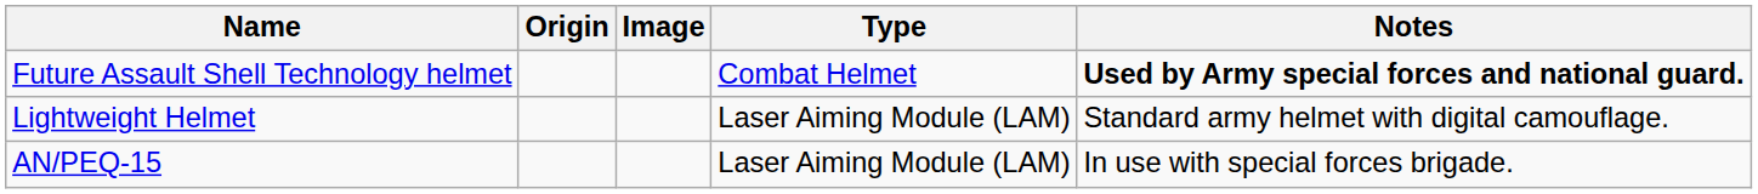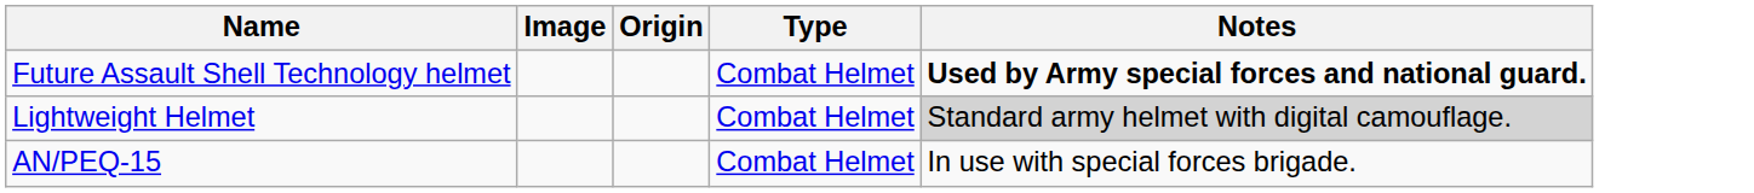 <table class="wikitable">
 <tr>
 <th>Name</th>
+<th>Image</th>
 <th>Origin</th>
-<th>Image</th>
 <th>Type</th>
 <th>Notes</th>
 </tr>
 <tr>
 <td><a href='#'>Future Assault Shell Technology helmet</a></td>
 <td></td>
 <td></td>
 <td><a href='#'>Combat Helmet</a></td>
 <td><strong>Used by Army special forces and national guard.</strong></td>
 </tr>
 <tr>
 <td><a href='#'>Lightweight Helmet</a></td>
 <td></td>
 <td></td>
-<td>Laser Aiming Module (LAM)</td>
-<td>Standard army helmet with digital camouflage.</td>
+<td><a href='#'>Combat Helmet</a></td>
+<td style="background: lightgrey;">Standard army helmet with digital camouflage.</td>
 </tr>
 <tr>
 <td><a href='#'>AN/PEQ-15</a></td>
 <td></td>
 <td></td>
-<td>Laser Aiming Module (LAM)</td>
+<td><a href='#'>Combat Helmet</a></td>
 <td>In use with special forces brigade.</td>
 </tr>
 </table>
